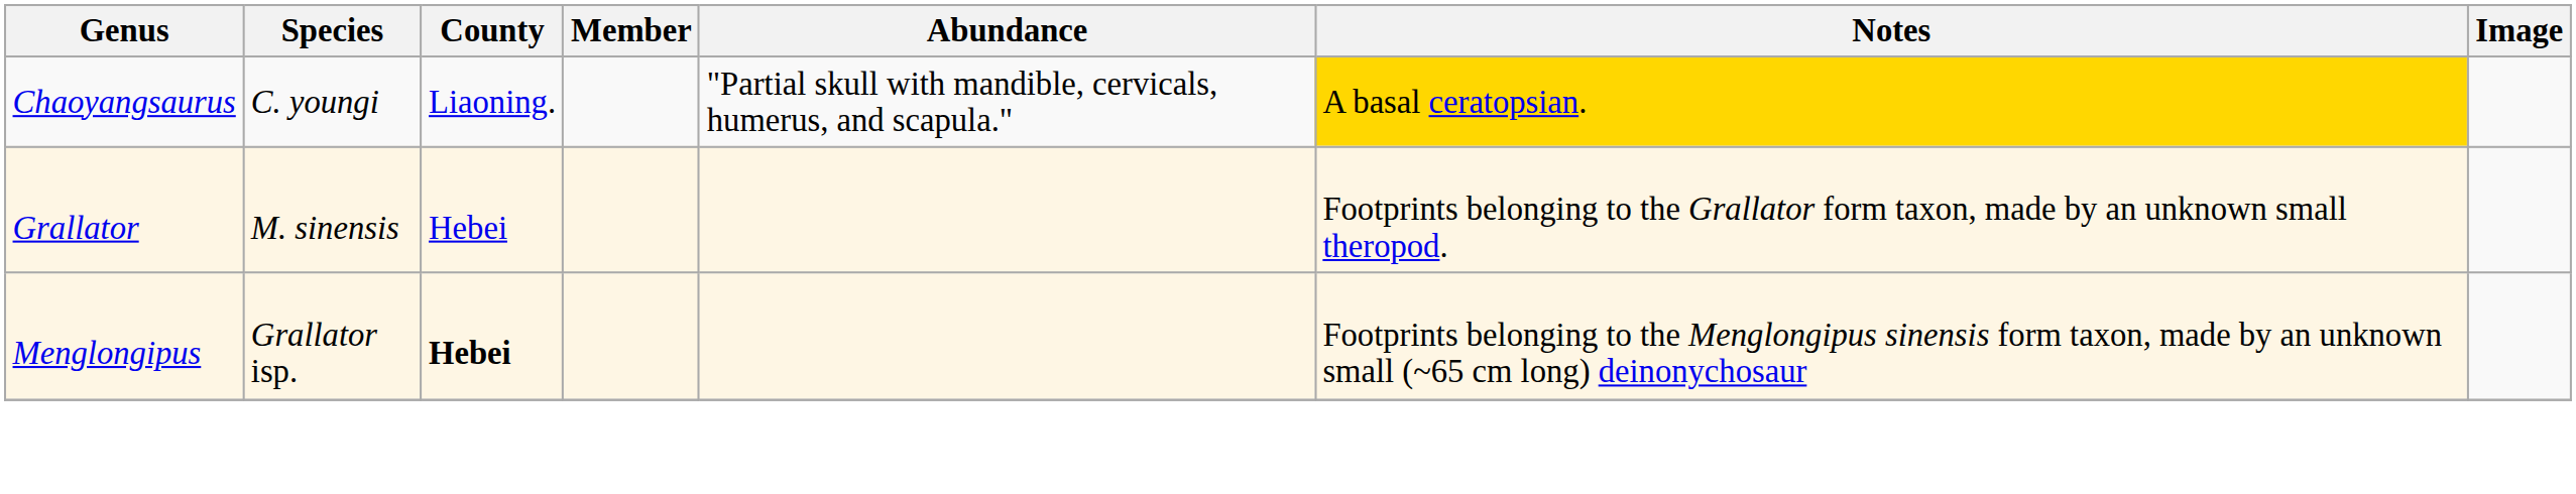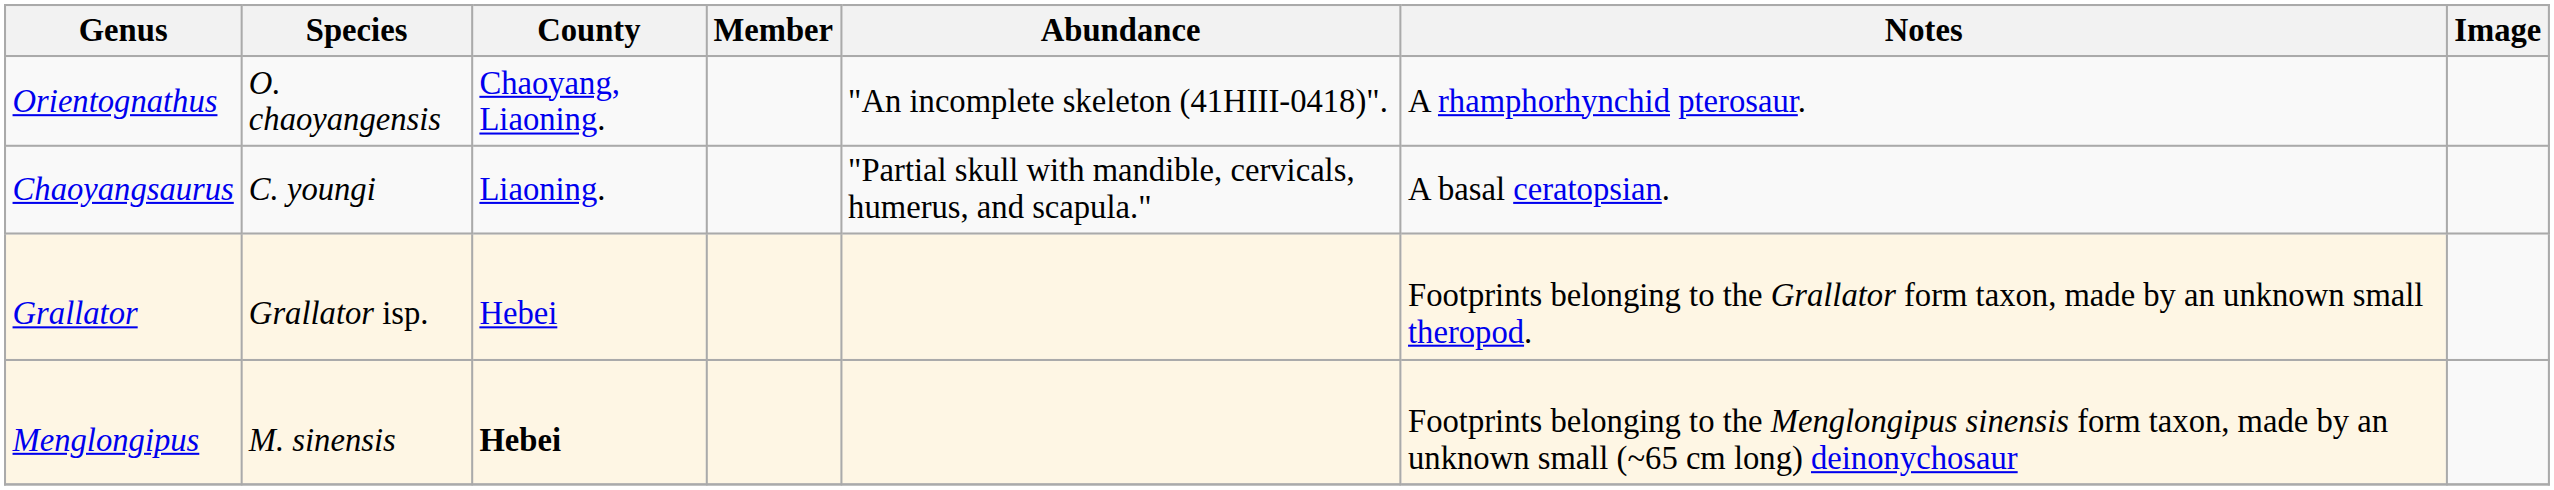 <table class="wikitable" align="center">
 <tr>
 <th>Genus</th>
 <th>Species</th>
 <th>County</th>
 <th>Member</th>
 <th>Abundance</th>
 <th>Notes</th>
 <th>Image</th>
 </tr>
 <tr>
+<td><em><a href='#'>Orientognathus</a></em></td>
+<td><em>O. chaoyangensis</em></td>
+<td><a href='#'>Chaoyang, Liaoning</a>.</td>
+<td></td>
+<td>"An incomplete skeleton (41HIII-0418)".</td>
+<td>A <a href='#'>rhamphorhynchid</a> <a href='#'>pterosaur</a>.</td>
+<td></td>
+</tr>
+<tr>
 <td><em><a href='#'>Chaoyangsaurus</a></em></td>
 <td><em>C. youngi</em></td>
 <td><a href='#'>Liaoning</a>.</td>
 <td></td>
 <td>"Partial skull with mandible, cervicals, humerus, and scapula."</td>
-<td style="background: gold;">A basal <a href='#'>ceratopsian</a>.</td>
+<td>A basal <a href='#'>ceratopsian</a>.</td>
 <td></td>
 </tr>
 <tr>
 <td style="background:#FEF6E4;"><br><em><a href='#'>Grallator</a></em></td>
-<td style="background:#FEF6E4;"><br><em>M. sinensis</em></td>
+<td style="background:#FEF6E4;"><br><em>Grallator</em> isp.</td>
 <td style="background:#FEF6E4;"><br><a href='#'>Hebei</a></td>
 <td style="background:#FEF6E4;"></td>
 <td style="background:#FEF6E4;"></td>
 <td style="background:#FEF6E4;"><br>Footprints belonging to the <em>Grallator</em> form taxon, made by an unknown small <a href='#'>theropod</a>.</td>
 <td></td>
 </tr>
 <tr>
 <td style="background:#FEF6E4;"><br><em><a href='#'>Menglongipus</a></em></td>
-<td style="background:#FEF6E4;"><br><em>Grallator</em> isp.</td>
+<td style="background:#FEF6E4;"><br><em>M. sinensis</em></td>
 <td style="background:#FEF6E4;"><strong><br>Hebei</strong></td>
 <td style="background:#FEF6E4;"></td>
 <td style="background:#FEF6E4;"></td>
 <td style="background:#FEF6E4;"><br>Footprints belonging to the <em>Menglongipus sinensis</em> form taxon, made by an unknown small (~65 cm long) <a href='#'>deinonychosaur</a></td>
 <td></td>
 </tr>
 <tr>
 </tr>
 </table>
